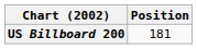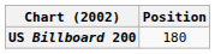 <table class="wikitable plainrowheaders" style="text-align:center">
 <tr>
 <th scope="col">Chart (2002)</th>
 <th scope="col">Position</th>
 </tr>
 <tr>
 <th scope="row">US <em>Billboard</em> 200</th>
-<td>181</td>
+<td>180</td>
 </tr>
 </table>
